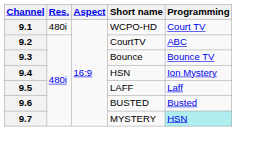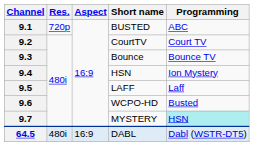 <table class="wikitable">
 <tr>
 <th scope="col"><a href='#'>Channel</a></th>
 <th scope="col"><a href='#'>Res.</a></th>
 <th scope="col"><a href='#'>Aspect</a></th>
 <th scope="col">Short name</th>
 <th scope="col">Programming</th>
 </tr>
 <tr>
 <th scope="row">9.1</th>
-<td>480i</td>
+<td><a href='#'>720p</a></td>
 <td rowspan="7"><a href='#'>16:9</a></td>
-<td>WCPO-HD</td>
-<td><a href='#'>Court TV</a></td>
+<td>BUSTED</td>
+<td><a href='#'>ABC</a></td>
 </tr>
 <tr>
 <th scope="row">9.2</th>
 <td rowspan="6"><a href='#'>480i</a></td>
 <td>CourtTV</td>
-<td><a href='#'>ABC</a></td>
+<td><a href='#'>Court TV</a></td>
 </tr>
 <tr>
 <th scope="row">9.3</th>
 <td>Bounce</td>
 <td><a href='#'>Bounce TV</a></td>
 </tr>
 <tr>
 <th scope="row">9.4</th>
 <td>HSN</td>
 <td><a href='#'>Ion Mystery</a></td>
 </tr>
 <tr>
 <th scope="row">9.5</th>
 <td>LAFF</td>
 <td><a href='#'>Laff</a></td>
 </tr>
 <tr>
 <th scope="row">9.6</th>
-<td>BUSTED</td>
+<td>WCPO-HD</td>
 <td><a href='#'>Busted</a></td>
 </tr>
 <tr>
 <th scope="row">9.7</th>
 <td>MYSTERY</td>
 <td style="background: paleturquoise;"><a href='#'>HSN</a></td>
 </tr>
+<tr style="background-color:#DFEBF6; border-top: 2px solid #003399;">
+<th scope = "row"><a href='#'>64.5</a></th>
+<td>480i</td>
+<td>16:9</td>
+<td>DABL</td>
+<td><a href='#'>Dabl</a> (<a href='#'>WSTR-DT5</a>)</td>
+</tr>
 </table>
